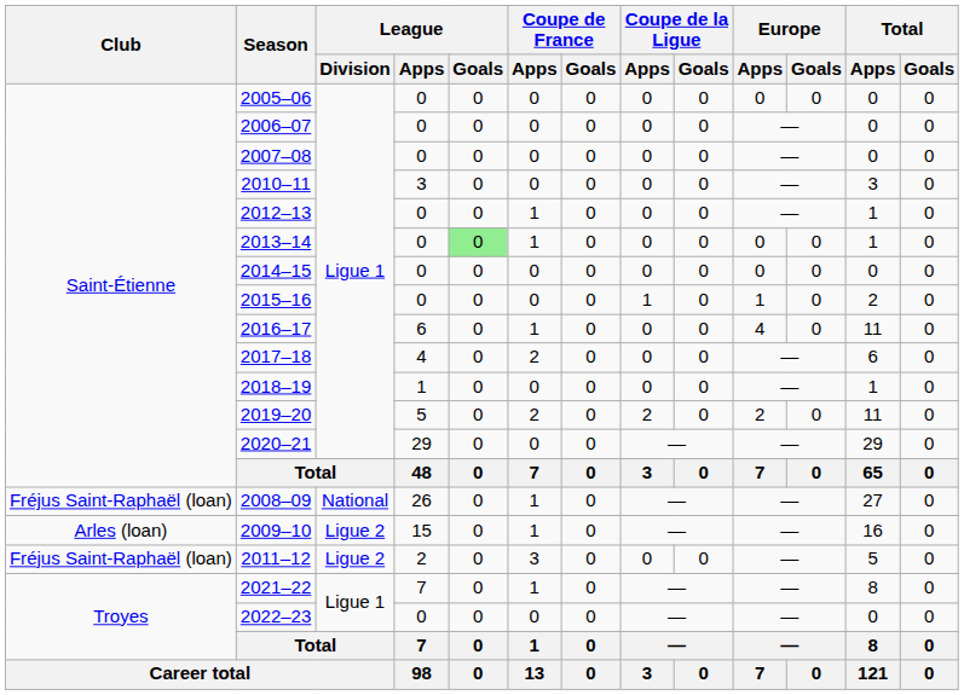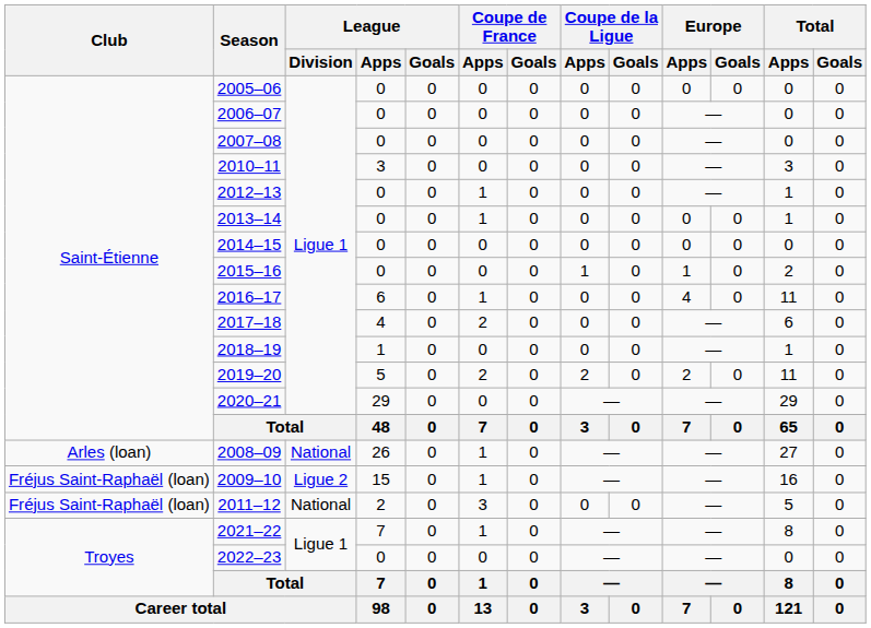 <table class="wikitable" style="text-align: center;">
 <tr>
 <th rowspan="2">Club</th>
 <th rowspan="2">Season</th>
 <th colspan="3">League</th>
 <th colspan="2"><a href='#'>Coupe de France</a></th>
 <th colspan="2"><a href='#'>Coupe de la Ligue</a></th>
 <th colspan="2">Europe</th>
 <th colspan="2">Total</th>
 </tr>
 <tr>
 <th>Division</th>
 <th width="40">Apps</th>
 <th width="40">Goals</th>
 <th width="40">Apps</th>
 <th width="40">Goals</th>
 <th width="40">Apps</th>
 <th width="40">Goals</th>
 <th width="40">Apps</th>
 <th width="40">Goals</th>
 <th width="40">Apps</th>
 <th width="40">Goals</th>
 </tr>
 <tr>
 <td rowspan="14"><a href='#'>Saint-Étienne</a></td>
 <td><a href='#'>2005–06</a></td>
 <td rowspan="13"><a href='#'>Ligue 1</a></td>
 <td>0</td>
 <td>0</td>
 <td>0</td>
 <td>0</td>
 <td>0</td>
 <td>0</td>
 <td>0</td>
 <td>0</td>
 <td>0</td>
 <td>0</td>
 </tr>
 <tr>
 <td><a href='#'>2006–07</a></td>
 <td>0</td>
 <td>0</td>
 <td>0</td>
 <td>0</td>
 <td>0</td>
 <td>0</td>
 <td colspan="2">—</td>
 <td>0</td>
 <td>0</td>
 </tr>
 <tr>
 <td><a href='#'>2007–08</a></td>
 <td>0</td>
 <td>0</td>
 <td>0</td>
 <td>0</td>
 <td>0</td>
 <td>0</td>
 <td colspan="2">—</td>
 <td>0</td>
 <td>0</td>
 </tr>
 <tr>
 <td><a href='#'>2010–11</a></td>
 <td>3</td>
 <td>0</td>
 <td>0</td>
 <td>0</td>
 <td>0</td>
 <td>0</td>
 <td colspan="2">—</td>
 <td>3</td>
 <td>0</td>
 </tr>
 <tr>
 <td><a href='#'>2012–13</a></td>
 <td>0</td>
 <td>0</td>
 <td>1</td>
 <td>0</td>
 <td>0</td>
 <td>0</td>
 <td colspan="2">—</td>
 <td>1</td>
 <td>0</td>
 </tr>
 <tr>
 <td><a href='#'>2013–14</a></td>
 <td>0</td>
-<td style="background: lightgreen;">0</td>
+<td>0</td>
 <td>1</td>
 <td>0</td>
 <td>0</td>
 <td>0</td>
 <td>0</td>
 <td>0</td>
 <td>1</td>
 <td>0</td>
 </tr>
 <tr>
 <td><a href='#'>2014–15</a></td>
 <td>0</td>
 <td>0</td>
 <td>0</td>
 <td>0</td>
 <td>0</td>
 <td>0</td>
 <td>0</td>
 <td>0</td>
 <td>0</td>
 <td>0</td>
 </tr>
 <tr>
 <td><a href='#'>2015–16</a></td>
 <td>0</td>
 <td>0</td>
 <td>0</td>
 <td>0</td>
 <td>1</td>
 <td>0</td>
 <td>1</td>
 <td>0</td>
 <td>2</td>
 <td>0</td>
 </tr>
 <tr>
 <td><a href='#'>2016–17</a></td>
 <td>6</td>
 <td>0</td>
 <td>1</td>
 <td>0</td>
 <td>0</td>
 <td>0</td>
 <td>4</td>
 <td>0</td>
 <td>11</td>
 <td>0</td>
 </tr>
 <tr>
 <td><a href='#'>2017–18</a></td>
 <td>4</td>
 <td>0</td>
 <td>2</td>
 <td>0</td>
 <td>0</td>
 <td>0</td>
 <td colspan="2">—</td>
 <td>6</td>
 <td>0</td>
 </tr>
 <tr>
 <td><a href='#'>2018–19</a></td>
 <td>1</td>
 <td>0</td>
 <td>0</td>
 <td>0</td>
 <td>0</td>
 <td>0</td>
 <td colspan="2">—</td>
 <td>1</td>
 <td>0</td>
 </tr>
 <tr>
 <td><a href='#'>2019–20</a></td>
 <td>5</td>
 <td>0</td>
 <td>2</td>
 <td>0</td>
 <td>2</td>
 <td>0</td>
 <td>2</td>
 <td>0</td>
 <td>11</td>
 <td>0</td>
 </tr>
 <tr>
 <td><a href='#'>2020–21</a></td>
 <td>29</td>
 <td>0</td>
 <td>0</td>
 <td>0</td>
 <td colspan="2">—</td>
 <td colspan="2">—</td>
 <td>29</td>
 <td>0</td>
 </tr>
 <tr>
 <th colspan="2">Total</th>
 <th>48</th>
 <th>0</th>
 <th>7</th>
 <th>0</th>
 <th>3</th>
 <th>0</th>
 <th>7</th>
 <th>0</th>
 <th>65</th>
 <th>0</th>
 </tr>
 <tr>
-<td><a href='#'>Fréjus Saint-Raphaël</a> (loan)</td>
+<td><a href='#'>Arles</a> (loan)</td>
 <td><a href='#'>2008–09</a></td>
 <td><a href='#'>National</a></td>
 <td>26</td>
 <td>0</td>
 <td>1</td>
 <td>0</td>
 <td colspan="2">—</td>
 <td colspan="2">—</td>
 <td>27</td>
 <td>0</td>
 </tr>
 <tr>
-<td><a href='#'>Arles</a> (loan)</td>
+<td><a href='#'>Fréjus Saint-Raphaël</a> (loan)</td>
 <td><a href='#'>2009–10</a></td>
 <td><a href='#'>Ligue 2</a></td>
 <td>15</td>
 <td>0</td>
 <td>1</td>
 <td>0</td>
 <td colspan="2">—</td>
 <td colspan="2">—</td>
 <td>16</td>
 <td>0</td>
 </tr>
 <tr>
 <td><a href='#'>Fréjus Saint-Raphaël</a> (loan)</td>
 <td><a href='#'>2011–12</a></td>
-<td><a href='#'>Ligue 2</a></td>
+<td>National</td>
 <td>2</td>
 <td>0</td>
 <td>3</td>
 <td>0</td>
 <td>0</td>
 <td>0</td>
 <td colspan="2">—</td>
 <td>5</td>
 <td>0</td>
 </tr>
 <tr>
 <td rowspan="3"><a href='#'>Troyes</a></td>
 <td><a href='#'>2021–22</a></td>
 <td rowspan="2">Ligue 1</td>
 <td>7</td>
 <td>0</td>
 <td>1</td>
 <td>0</td>
 <td colspan="2">—</td>
 <td colspan="2">—</td>
 <td>8</td>
 <td>0</td>
 </tr>
 <tr>
 <td><a href='#'>2022–23</a></td>
 <td>0</td>
 <td>0</td>
 <td>0</td>
 <td>0</td>
 <td colspan="2">—</td>
 <td colspan="2">—</td>
 <td>0</td>
 <td>0</td>
 </tr>
 <tr>
 <th colspan="2">Total</th>
 <th>7</th>
 <th>0</th>
 <th>1</th>
 <th>0</th>
 <th colspan="2">—</th>
 <th colspan="2">—</th>
 <th>8</th>
 <th>0</th>
 </tr>
 <tr>
 <th colspan="3">Career total</th>
 <th>98</th>
 <th>0</th>
 <th>13</th>
 <th>0</th>
 <th>3</th>
 <th>0</th>
 <th>7</th>
 <th>0</th>
 <th>121</th>
 <th>0</th>
 </tr>
 </table>
